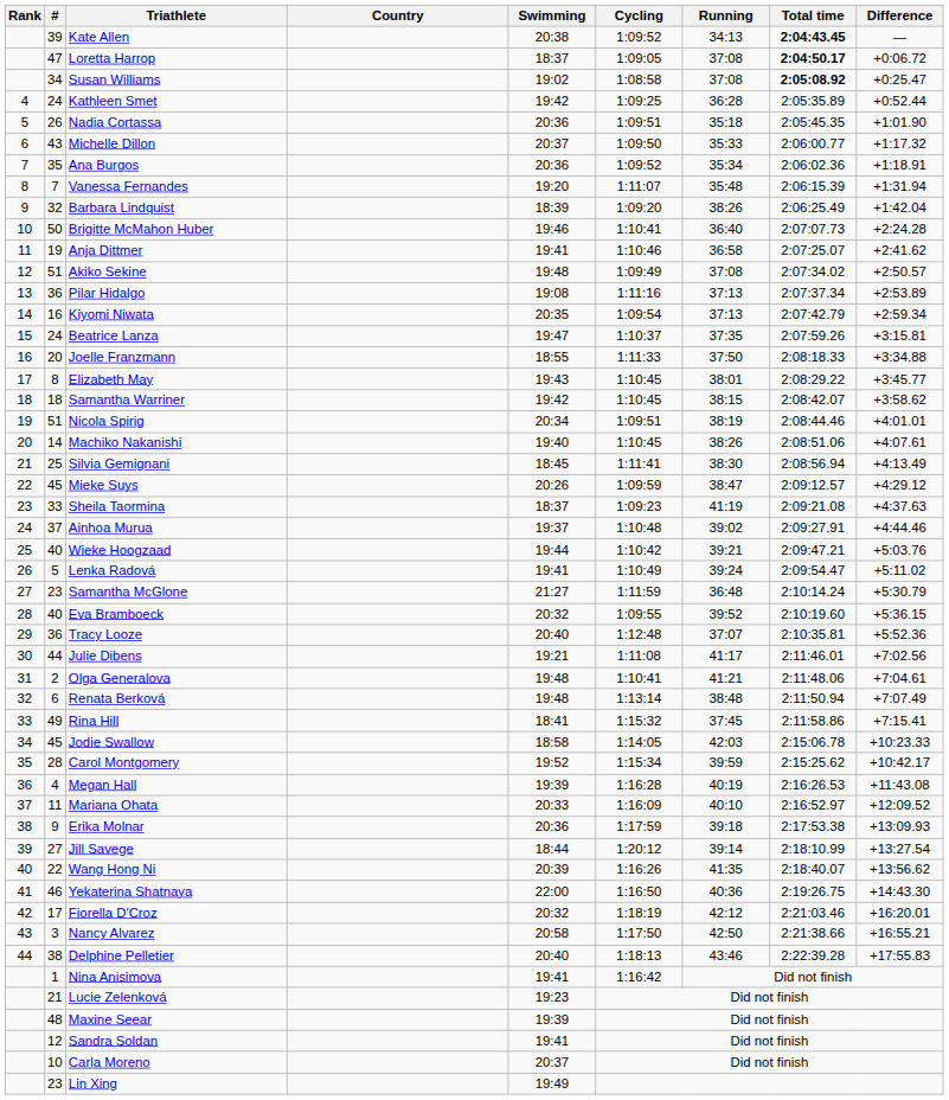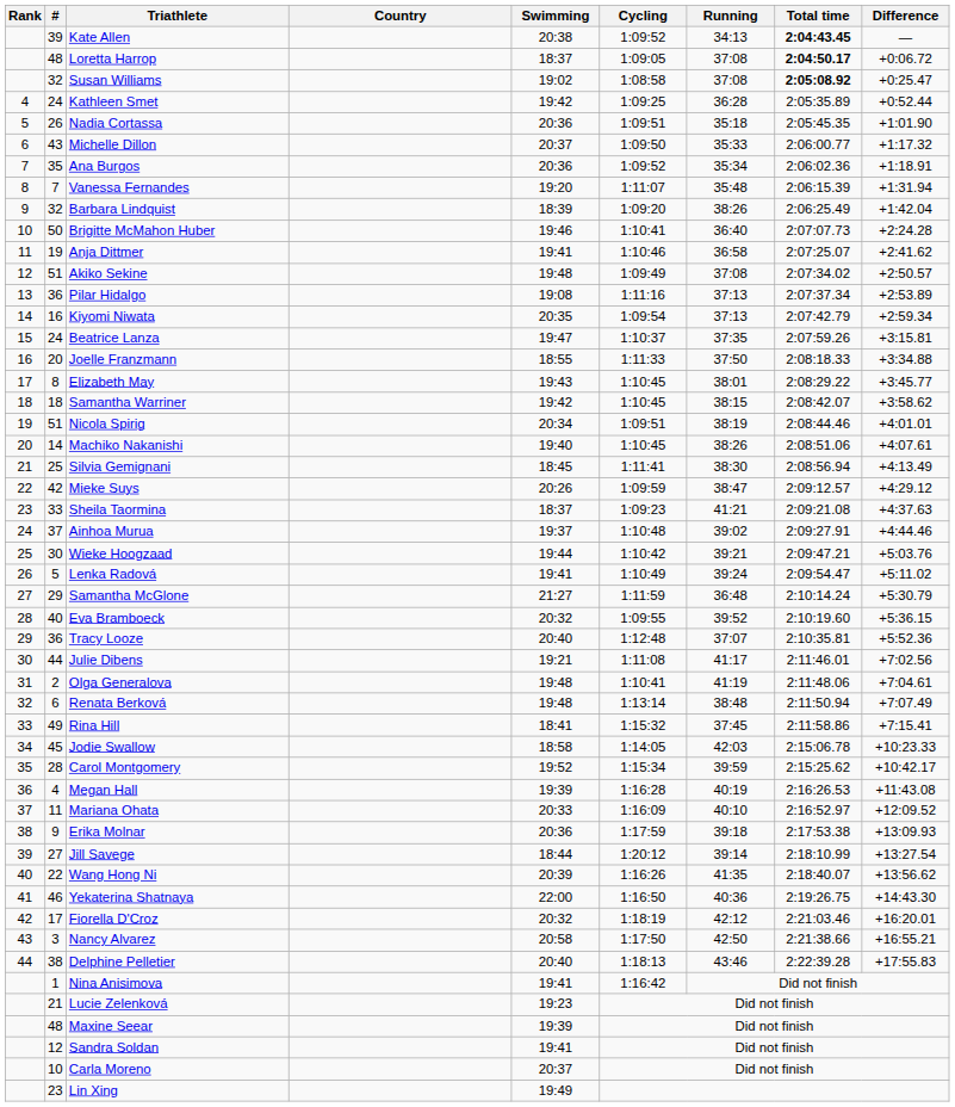 <table class="wikitable sortable" style="text-align:center">
 <tr>
 <th>Rank</th>
 <th>#</th>
 <th style="width:16em">Triathlete</th>
 <th style="width:16em">Country</th>
 <th style="width:6em">Swimming</th>
 <th style="width:6em">Cycling</th>
 <th style="width:6em">Running</th>
 <th style="width:6em">Total time</th>
 <th style="width:6em">Difference</th>
 </tr>
 <tr>
 <td></td>
 <td>39</td>
 <td align=left><a href='#'>Kate Allen</a></td>
 <td align=left></td>
 <td>20:38</td>
 <td>1:09:52</td>
 <td>34:13</td>
 <td><strong>2:04:43.45</strong></td>
 <td>—</td>
 </tr>
 <tr>
 <td></td>
-<td>47</td>
+<td>48</td>
 <td align=left><a href='#'>Loretta Harrop</a></td>
 <td align=left></td>
 <td>18:37</td>
 <td>1:09:05</td>
 <td>37:08</td>
 <td><strong>2:04:50.17</strong></td>
 <td>+0:06.72</td>
 </tr>
 <tr>
 <td></td>
-<td>34</td>
+<td>32</td>
 <td align=left><a href='#'>Susan Williams</a></td>
 <td align=left></td>
 <td>19:02</td>
 <td>1:08:58</td>
 <td>37:08</td>
 <td><strong>2:05:08.92</strong></td>
 <td>+0:25.47</td>
 </tr>
 <tr>
 <td>4</td>
 <td>24</td>
 <td align=left><a href='#'>Kathleen Smet</a></td>
 <td align=left></td>
 <td>19:42</td>
 <td>1:09:25</td>
 <td>36:28</td>
 <td>2:05:35.89</td>
 <td>+0:52.44</td>
 </tr>
 <tr>
 <td>5</td>
 <td>26</td>
 <td align=left><a href='#'>Nadia Cortassa</a></td>
 <td align=left></td>
 <td>20:36</td>
 <td>1:09:51</td>
 <td>35:18</td>
 <td>2:05:45.35</td>
 <td>+1:01.90</td>
 </tr>
 <tr>
 <td>6</td>
 <td>43</td>
 <td align=left><a href='#'>Michelle Dillon</a></td>
 <td align=left></td>
 <td>20:37</td>
 <td>1:09:50</td>
 <td>35:33</td>
 <td>2:06:00.77</td>
 <td>+1:17.32</td>
 </tr>
 <tr>
 <td>7</td>
 <td>35</td>
 <td align=left><a href='#'>Ana Burgos</a></td>
 <td align=left></td>
 <td>20:36</td>
 <td>1:09:52</td>
 <td>35:34</td>
 <td>2:06:02.36</td>
 <td>+1:18.91</td>
 </tr>
 <tr>
 <td>8</td>
 <td>7</td>
 <td align=left><a href='#'>Vanessa Fernandes</a></td>
 <td align=left></td>
 <td>19:20</td>
 <td>1:11:07</td>
 <td>35:48</td>
 <td>2:06:15.39</td>
 <td>+1:31.94</td>
 </tr>
 <tr>
 <td>9</td>
 <td>32</td>
 <td align=left><a href='#'>Barbara Lindquist</a></td>
 <td align=left></td>
 <td>18:39</td>
 <td>1:09:20</td>
 <td>38:26</td>
 <td>2:06:25.49</td>
 <td>+1:42.04</td>
 </tr>
 <tr>
 <td>10</td>
 <td>50</td>
 <td align=left><a href='#'>Brigitte McMahon Huber</a></td>
 <td align=left></td>
 <td>19:46</td>
 <td>1:10:41</td>
 <td>36:40</td>
 <td>2:07:07.73</td>
 <td>+2:24.28</td>
 </tr>
 <tr>
 <td>11</td>
 <td>19</td>
 <td align=left><a href='#'>Anja Dittmer</a></td>
 <td align=left></td>
 <td>19:41</td>
 <td>1:10:46</td>
 <td>36:58</td>
 <td>2:07:25.07</td>
 <td>+2:41.62</td>
 </tr>
 <tr>
 <td>12</td>
 <td>51</td>
 <td align=left><a href='#'>Akiko Sekine</a></td>
 <td align=left></td>
 <td>19:48</td>
 <td>1:09:49</td>
 <td>37:08</td>
 <td>2:07:34.02</td>
 <td>+2:50.57</td>
 </tr>
 <tr>
 <td>13</td>
 <td>36</td>
 <td align=left><a href='#'>Pilar Hidalgo</a></td>
 <td align=left></td>
 <td>19:08</td>
 <td>1:11:16</td>
 <td>37:13</td>
 <td>2:07:37.34</td>
 <td>+2:53.89</td>
 </tr>
 <tr>
 <td>14</td>
 <td>16</td>
 <td align=left><a href='#'>Kiyomi Niwata</a></td>
 <td align=left></td>
 <td>20:35</td>
 <td>1:09:54</td>
 <td>37:13</td>
 <td>2:07:42.79</td>
 <td>+2:59.34</td>
 </tr>
 <tr>
 <td>15</td>
 <td>24</td>
 <td align=left><a href='#'>Beatrice Lanza</a></td>
 <td align=left></td>
 <td>19:47</td>
 <td>1:10:37</td>
 <td>37:35</td>
 <td>2:07:59.26</td>
 <td>+3:15.81</td>
 </tr>
 <tr>
 <td>16</td>
 <td>20</td>
 <td align=left><a href='#'>Joelle Franzmann</a></td>
 <td align=left></td>
 <td>18:55</td>
 <td>1:11:33</td>
 <td>37:50</td>
 <td>2:08:18.33</td>
 <td>+3:34.88</td>
 </tr>
 <tr>
 <td>17</td>
 <td>8</td>
 <td align=left><a href='#'>Elizabeth May</a></td>
 <td align=left></td>
 <td>19:43</td>
 <td>1:10:45</td>
 <td>38:01</td>
 <td>2:08:29.22</td>
 <td>+3:45.77</td>
 </tr>
 <tr>
 <td>18</td>
 <td>18</td>
 <td align=left><a href='#'>Samantha Warriner</a></td>
 <td align=left></td>
 <td>19:42</td>
 <td>1:10:45</td>
 <td>38:15</td>
 <td>2:08:42.07</td>
 <td>+3:58.62</td>
 </tr>
 <tr>
 <td>19</td>
 <td>51</td>
 <td align=left><a href='#'>Nicola Spirig</a></td>
 <td align=left></td>
 <td>20:34</td>
 <td>1:09:51</td>
 <td>38:19</td>
 <td>2:08:44.46</td>
 <td>+4:01.01</td>
 </tr>
 <tr>
 <td>20</td>
 <td>14</td>
 <td align=left><a href='#'>Machiko Nakanishi</a></td>
 <td align=left></td>
 <td>19:40</td>
 <td>1:10:45</td>
 <td>38:26</td>
 <td>2:08:51.06</td>
 <td>+4:07.61</td>
 </tr>
 <tr>
 <td>21</td>
 <td>25</td>
 <td align=left><a href='#'>Silvia Gemignani</a></td>
 <td align=left></td>
 <td>18:45</td>
 <td>1:11:41</td>
 <td>38:30</td>
 <td>2:08:56.94</td>
 <td>+4:13.49</td>
 </tr>
 <tr>
 <td>22</td>
-<td>45</td>
+<td>42</td>
 <td align=left><a href='#'>Mieke Suys</a></td>
 <td align=left></td>
 <td>20:26</td>
 <td>1:09:59</td>
 <td>38:47</td>
 <td>2:09:12.57</td>
 <td>+4:29.12</td>
 </tr>
 <tr>
 <td>23</td>
 <td>33</td>
 <td align=left><a href='#'>Sheila Taormina</a></td>
 <td align=left></td>
 <td>18:37</td>
 <td>1:09:23</td>
-<td>41:19</td>
+<td>41:21</td>
 <td>2:09:21.08</td>
 <td>+4:37.63</td>
 </tr>
 <tr>
 <td>24</td>
 <td>37</td>
 <td align=left><a href='#'>Ainhoa Murua</a></td>
 <td align=left></td>
 <td>19:37</td>
 <td>1:10:48</td>
 <td>39:02</td>
 <td>2:09:27.91</td>
 <td>+4:44.46</td>
 </tr>
 <tr>
 <td>25</td>
-<td>40</td>
+<td>30</td>
 <td align=left><a href='#'>Wieke Hoogzaad</a></td>
 <td align=left></td>
 <td>19:44</td>
 <td>1:10:42</td>
 <td>39:21</td>
 <td>2:09:47.21</td>
 <td>+5:03.76</td>
 </tr>
 <tr>
 <td>26</td>
 <td>5</td>
 <td align=left><a href='#'>Lenka Radová</a></td>
 <td align=left></td>
 <td>19:41</td>
 <td>1:10:49</td>
 <td>39:24</td>
 <td>2:09:54.47</td>
 <td>+5:11.02</td>
 </tr>
 <tr>
 <td>27</td>
-<td>23</td>
+<td>29</td>
 <td align=left><a href='#'>Samantha McGlone</a></td>
 <td align=left></td>
 <td>21:27</td>
 <td>1:11:59</td>
 <td>36:48</td>
 <td>2:10:14.24</td>
 <td>+5:30.79</td>
 </tr>
 <tr>
 <td>28</td>
 <td>40</td>
 <td align=left><a href='#'>Eva Bramboeck</a></td>
 <td align=left></td>
 <td>20:32</td>
 <td>1:09:55</td>
 <td>39:52</td>
 <td>2:10:19.60</td>
 <td>+5:36.15</td>
 </tr>
 <tr>
 <td>29</td>
 <td>36</td>
 <td align=left><a href='#'>Tracy Looze</a></td>
 <td align=left></td>
 <td>20:40</td>
 <td>1:12:48</td>
 <td>37:07</td>
 <td>2:10:35.81</td>
 <td>+5:52.36</td>
 </tr>
 <tr>
 <td>30</td>
 <td>44</td>
 <td align=left><a href='#'>Julie Dibens</a></td>
 <td align=left></td>
 <td>19:21</td>
 <td>1:11:08</td>
 <td>41:17</td>
 <td>2:11:46.01</td>
 <td>+7:02.56</td>
 </tr>
 <tr>
 <td>31</td>
 <td>2</td>
 <td align=left><a href='#'>Olga Generalova</a></td>
 <td align=left></td>
 <td>19:48</td>
 <td>1:10:41</td>
-<td>41:21</td>
+<td>41:19</td>
 <td>2:11:48.06</td>
 <td>+7:04.61</td>
 </tr>
 <tr>
 <td>32</td>
 <td>6</td>
 <td align=left><a href='#'>Renata Berková</a></td>
 <td align=left></td>
 <td>19:48</td>
 <td>1:13:14</td>
 <td>38:48</td>
 <td>2:11:50.94</td>
 <td>+7:07.49</td>
 </tr>
 <tr>
 <td>33</td>
 <td>49</td>
 <td align=left><a href='#'>Rina Hill</a></td>
 <td align=left></td>
 <td>18:41</td>
 <td>1:15:32</td>
 <td>37:45</td>
 <td>2:11:58.86</td>
 <td>+7:15.41</td>
 </tr>
 <tr>
 <td>34</td>
 <td>45</td>
 <td align=left><a href='#'>Jodie Swallow</a></td>
 <td align=left></td>
 <td>18:58</td>
 <td>1:14:05</td>
 <td>42:03</td>
 <td>2:15:06.78</td>
 <td>+10:23.33</td>
 </tr>
 <tr>
 <td>35</td>
 <td>28</td>
 <td align=left><a href='#'>Carol Montgomery</a></td>
 <td align=left></td>
 <td>19:52</td>
 <td>1:15:34</td>
 <td>39:59</td>
 <td>2:15:25.62</td>
 <td>+10:42.17</td>
 </tr>
 <tr>
 <td>36</td>
 <td>4</td>
 <td align=left><a href='#'>Megan Hall</a></td>
 <td align=left></td>
 <td>19:39</td>
 <td>1:16:28</td>
 <td>40:19</td>
 <td>2:16:26.53</td>
 <td>+11:43.08</td>
 </tr>
 <tr>
 <td>37</td>
 <td>11</td>
 <td align=left><a href='#'>Mariana Ohata</a></td>
 <td align=left></td>
 <td>20:33</td>
 <td>1:16:09</td>
 <td>40:10</td>
 <td>2:16:52.97</td>
 <td>+12:09.52</td>
 </tr>
 <tr>
 <td>38</td>
 <td>9</td>
 <td align=left><a href='#'>Erika Molnar</a></td>
 <td align=left></td>
 <td>20:36</td>
 <td>1:17:59</td>
 <td>39:18</td>
 <td>2:17:53.38</td>
 <td>+13:09.93</td>
 </tr>
 <tr>
 <td>39</td>
 <td>27</td>
 <td align=left><a href='#'>Jill Savege</a></td>
 <td align=left></td>
 <td>18:44</td>
 <td>1:20:12</td>
 <td>39:14</td>
 <td>2:18:10.99</td>
 <td>+13:27.54</td>
 </tr>
 <tr>
 <td>40</td>
 <td>22</td>
 <td align=left><a href='#'>Wang Hong Ni</a></td>
 <td align=left></td>
 <td>20:39</td>
 <td>1:16:26</td>
 <td>41:35</td>
 <td>2:18:40.07</td>
 <td>+13:56.62</td>
 </tr>
 <tr>
 <td>41</td>
 <td>46</td>
 <td align=left><a href='#'>Yekaterina Shatnaya</a></td>
 <td align=left></td>
 <td>22:00</td>
 <td>1:16:50</td>
 <td>40:36</td>
 <td>2:19:26.75</td>
 <td>+14:43.30</td>
 </tr>
 <tr>
 <td>42</td>
 <td>17</td>
 <td align=left><a href='#'>Fiorella D'Croz</a></td>
 <td align=left></td>
 <td>20:32</td>
 <td>1:18:19</td>
 <td>42:12</td>
 <td>2:21:03.46</td>
 <td>+16:20.01</td>
 </tr>
 <tr>
 <td>43</td>
 <td>3</td>
 <td align=left><a href='#'>Nancy Alvarez</a></td>
 <td align=left></td>
 <td>20:58</td>
 <td>1:17:50</td>
 <td>42:50</td>
 <td>2:21:38.66</td>
 <td>+16:55.21</td>
 </tr>
 <tr>
 <td>44</td>
 <td>38</td>
 <td align=left><a href='#'>Delphine Pelletier</a></td>
 <td align=left></td>
 <td>20:40</td>
 <td>1:18:13</td>
 <td>43:46</td>
 <td>2:22:39.28</td>
 <td>+17:55.83</td>
 </tr>
 <tr>
 <td></td>
 <td>1</td>
 <td align=left><a href='#'>Nina Anisimova</a></td>
 <td align=left></td>
 <td>19:41</td>
 <td>1:16:42</td>
 <td colspan=3>Did not finish</td>
 </tr>
 <tr>
 <td></td>
 <td>21</td>
 <td align=left><a href='#'>Lucie Zelenková</a></td>
 <td align=left></td>
 <td>19:23</td>
 <td colspan=4>Did not finish</td>
 </tr>
 <tr>
 <td></td>
 <td>48</td>
 <td align=left><a href='#'>Maxine Seear</a></td>
 <td align=left></td>
 <td>19:39</td>
 <td colspan=4>Did not finish</td>
 </tr>
 <tr>
 <td></td>
 <td>12</td>
 <td align=left><a href='#'>Sandra Soldan</a></td>
 <td align=left></td>
 <td>19:41</td>
 <td colspan=4>Did not finish</td>
 </tr>
 <tr>
 <td></td>
 <td>10</td>
 <td align=left><a href='#'>Carla Moreno</a></td>
 <td align=left></td>
 <td>20:37</td>
 <td colspan=4>Did not finish</td>
 </tr>
 <tr>
 <td></td>
 <td>23</td>
 <td align=left><a href='#'>Lin Xing</a></td>
 <td align=left></td>
 <td>19:49</td>
 <td colspan=4></td>
 </tr>
 </table>
